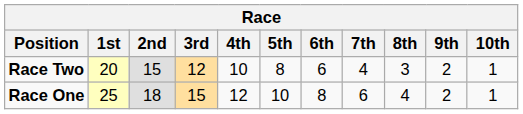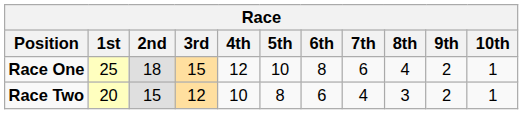 <table class="wikitable" style="font-size:85%; text-align:center">
 <tr>
 <th colspan=11>Race</th>
 </tr>
 <tr>
 <th>Position</th>
 <th> 1st </th>
 <th> 2nd </th>
 <th> 3rd </th>
 <th> 4th </th>
 <th> 5th </th>
 <th> 6th </th>
 <th> 7th </th>
 <th> 8th </th>
 <th> 9th </th>
 <th> 10th </th>
 </tr>
 <tr>
+<td align="left"><strong>Race One</strong></td>
+<td style="background:#FFFFBF;">25</td>
+<td style="background:#DFDFDF;">18</td>
+<td style="background:#FFDF9F;">15</td>
+<td>12</td>
+<td>10</td>
+<td>8</td>
+<td>6</td>
+<td>4</td>
+<td>2</td>
+<td>1</td>
+</tr>
+<tr>
 <td align="left"><strong>Race Two</strong></td>
 <td style="background:#FFFFBF;">20</td>
 <td style="background:#DFDFDF;">15</td>
 <td style="background:#FFDF9F;">12</td>
 <td>10</td>
 <td>8</td>
 <td>6</td>
 <td>4</td>
 <td>3</td>
 <td>2</td>
 <td>1</td>
 </tr>
-<tr>
-<td align="left"><strong>Race One</strong></td>
-<td style="background:#FFFFBF;">25</td>
-<td style="background:#DFDFDF;">18</td>
-<td style="background:#FFDF9F;">15</td>
-<td>12</td>
-<td>10</td>
-<td>8</td>
-<td>6</td>
-<td>4</td>
-<td>2</td>
-<td>1</td>
-</tr>
 </table>
